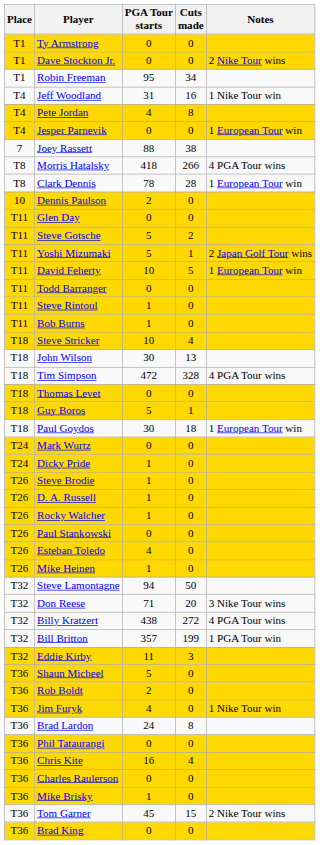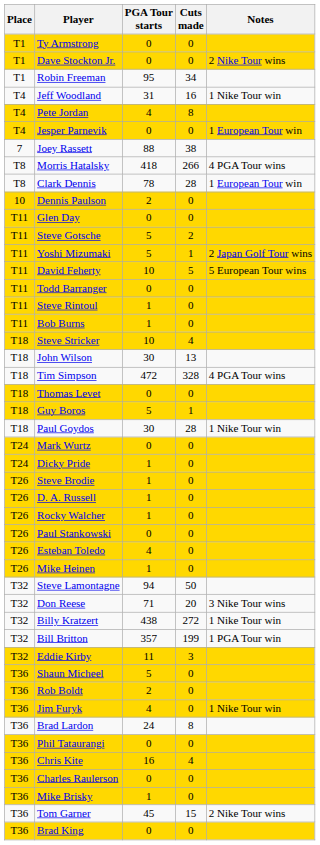 <table class="wikitable sortable" style="text-align:center">
 <tr>
 <th>Place</th>
 <th>Player</th>
 <th>PGA Tour<br>starts</th>
 <th>Cuts<br>made</th>
 <th>Notes</th>
 </tr>
 <tr style="background:#FFD800;">
 <td>T1</td>
 <td align=left> <a href='#'>Ty Armstrong</a></td>
 <td>0</td>
 <td>0</td>
 <td align=left></td>
 </tr>
 <tr style="background:#FFD800;">
 <td>T1</td>
 <td align=left> <a href='#'>Dave Stockton Jr.</a></td>
 <td>0</td>
 <td>0</td>
 <td align=left>2 <a href='#'>Nike Tour</a> wins</td>
 </tr>
 <tr>
 <td>T1</td>
 <td align=left> <a href='#'>Robin Freeman</a></td>
 <td>95</td>
 <td>34</td>
 <td align=left></td>
 </tr>
 <tr>
 <td>T4</td>
 <td align=left> <a href='#'>Jeff Woodland</a></td>
 <td>31</td>
 <td>16</td>
 <td align=left>1 Nike Tour win</td>
 </tr>
 <tr style="background:#FFD800;">
 <td>T4</td>
 <td align=left> <a href='#'>Pete Jordan</a></td>
 <td>4</td>
 <td>8</td>
 <td align=left></td>
 </tr>
 <tr style="background:#FFD800;">
 <td>T4</td>
 <td align=left> <a href='#'>Jesper Parnevik</a></td>
 <td>0</td>
 <td>0</td>
 <td align=left>1 <a href='#'>European Tour</a> win</td>
 </tr>
 <tr>
 <td>7</td>
 <td align=left> <a href='#'>Joey Rassett</a></td>
 <td>88</td>
 <td>38</td>
 <td align=left></td>
 </tr>
 <tr>
 <td>T8</td>
 <td align=left> <a href='#'>Morris Hatalsky</a></td>
 <td>418</td>
 <td>266</td>
 <td align=left>4 PGA Tour wins</td>
 </tr>
 <tr>
 <td>T8</td>
 <td align=left> <a href='#'>Clark Dennis</a></td>
 <td>78</td>
 <td>28</td>
 <td align=left>1 <a href='#'>European Tour</a> win</td>
 </tr>
 <tr style="background:#FFD800;">
 <td>10</td>
 <td align=left> <a href='#'>Dennis Paulson</a></td>
 <td>2</td>
 <td>0</td>
 <td align=left></td>
 </tr>
 <tr style="background:#FFD800;">
 <td>T11</td>
 <td align=left> <a href='#'>Glen Day</a></td>
 <td>0</td>
 <td>0</td>
 <td align=left></td>
 </tr>
 <tr style="background:#FFD800;">
 <td>T11</td>
 <td align=left> <a href='#'>Steve Gotsche</a></td>
 <td>5</td>
 <td>2</td>
 <td align=left></td>
 </tr>
 <tr style="background:#FFD800;">
 <td>T11</td>
 <td align=left> <a href='#'>Yoshi Mizumaki</a></td>
 <td>5</td>
 <td>1</td>
 <td align=left>2 <a href='#'>Japan Golf Tour</a> wins</td>
 </tr>
 <tr style="background:#FFD800;">
 <td>T11</td>
 <td align=left> <a href='#'>David Feherty</a></td>
 <td>10</td>
 <td>5</td>
-<td align=left>1 <a href='#'>European Tour</a> win</td>
+<td align=left>5 European Tour wins</td>
 </tr>
 <tr style="background:#FFD800;">
 <td>T11</td>
 <td align=left> <a href='#'>Todd Barranger</a></td>
 <td>0</td>
 <td>0</td>
 <td align=left></td>
 </tr>
 <tr style="background:#FFD800;">
 <td>T11</td>
 <td align=left> <a href='#'>Steve Rintoul</a></td>
 <td>1</td>
 <td>0</td>
 <td align=left></td>
 </tr>
 <tr style="background:#FFD800;">
 <td>T11</td>
 <td align=left> <a href='#'>Bob Burns</a></td>
 <td>1</td>
 <td>0</td>
 <td align=left></td>
 </tr>
 <tr style="background:#FFD800;">
 <td>T18</td>
 <td align=left> <a href='#'>Steve Stricker</a></td>
 <td>10</td>
 <td>4</td>
 <td align=left></td>
 </tr>
 <tr>
 <td>T18</td>
 <td align=left> <a href='#'>John Wilson</a></td>
 <td>30</td>
 <td>13</td>
 <td align=left></td>
 </tr>
 <tr>
 <td>T18</td>
 <td align=left> <a href='#'>Tim Simpson</a></td>
 <td>472</td>
 <td>328</td>
 <td align=left>4 PGA Tour wins</td>
 </tr>
 <tr style="background:#FFD800;">
 <td>T18</td>
 <td align=left> <a href='#'>Thomas Levet</a></td>
 <td>0</td>
 <td>0</td>
 <td align=left></td>
 </tr>
 <tr style="background:#FFD800;">
 <td>T18</td>
 <td align=left> <a href='#'>Guy Boros</a></td>
 <td>5</td>
 <td>1</td>
 <td align=left></td>
 </tr>
 <tr>
 <td>T18</td>
 <td align=left> <a href='#'>Paul Goydos</a></td>
 <td>30</td>
-<td>18</td>
-<td align=left>1 <a href='#'>European Tour</a> win</td>
+<td>28</td>
+<td align=left>1 Nike Tour win</td>
 </tr>
 <tr style="background:#FFD800;">
 <td>T24</td>
 <td align=left> <a href='#'>Mark Wurtz</a></td>
 <td>0</td>
 <td>0</td>
 <td align=left></td>
 </tr>
 <tr style="background:#FFD800;">
 <td>T24</td>
 <td align=left> <a href='#'>Dicky Pride</a></td>
 <td>1</td>
 <td>0</td>
 <td align=left></td>
 </tr>
 <tr style="background:#FFD800;">
 <td>T26</td>
 <td align=left> <a href='#'>Steve Brodie</a></td>
 <td>1</td>
 <td>0</td>
 <td align=left></td>
 </tr>
 <tr style="background:#FFD800;">
 <td>T26</td>
 <td align=left> <a href='#'>D. A. Russell</a></td>
 <td>1</td>
 <td>0</td>
 <td align=left></td>
 </tr>
 <tr style="background:#FFD800;">
 <td>T26</td>
 <td align=left> <a href='#'>Rocky Walcher</a></td>
 <td>1</td>
 <td>0</td>
 <td align=left></td>
 </tr>
 <tr style="background:#FFD800;">
 <td>T26</td>
 <td align=left> <a href='#'>Paul Stankowski</a></td>
 <td>0</td>
 <td>0</td>
 <td align=left></td>
 </tr>
 <tr style="background:#FFD800;">
 <td>T26</td>
 <td align=left> <a href='#'>Esteban Toledo</a></td>
 <td>4</td>
 <td>0</td>
 <td align=left></td>
 </tr>
 <tr style="background:#FFD800;">
 <td>T26</td>
 <td align=left> <a href='#'>Mike Heinen</a></td>
 <td>1</td>
 <td>0</td>
 <td align=left></td>
 </tr>
 <tr>
 <td>T32</td>
 <td align=left> <a href='#'>Steve Lamontagne</a></td>
 <td>94</td>
 <td>50</td>
 <td align=left></td>
 </tr>
 <tr>
 <td>T32</td>
 <td align=left> <a href='#'>Don Reese</a></td>
 <td>71</td>
 <td>20</td>
 <td align=left>3 Nike Tour wins</td>
 </tr>
 <tr>
 <td>T32</td>
 <td align=left> <a href='#'>Billy Kratzert</a></td>
 <td>438</td>
 <td>272</td>
-<td align=left>4 PGA Tour wins</td>
+<td align=left>1 Nike Tour win</td>
 </tr>
 <tr>
 <td>T32</td>
 <td align=left> <a href='#'>Bill Britton</a></td>
 <td>357</td>
 <td>199</td>
 <td align=left>1 PGA Tour win</td>
 </tr>
 <tr style="background:#FFD800;">
 <td>T32</td>
 <td align=left> <a href='#'>Eddie Kirby</a></td>
 <td>11</td>
 <td>3</td>
 <td align=left></td>
 </tr>
 <tr style="background:#FFD800;">
 <td>T36</td>
 <td align=left> <a href='#'>Shaun Micheel</a></td>
 <td>5</td>
 <td>0</td>
 <td align=left></td>
 </tr>
 <tr style="background:#FFD800;">
 <td>T36</td>
 <td align=left> <a href='#'>Rob Boldt</a></td>
 <td>2</td>
 <td>0</td>
 <td align=left></td>
 </tr>
 <tr style="background:#FFD800;">
 <td>T36</td>
 <td align=left> <a href='#'>Jim Furyk</a></td>
 <td>4</td>
 <td>0</td>
 <td align=left>1 Nike Tour win</td>
 </tr>
 <tr>
 <td>T36</td>
 <td align=left> <a href='#'>Brad Lardon</a></td>
 <td>24</td>
 <td>8</td>
 <td align=left></td>
 </tr>
 <tr style="background:#FFD800;">
 <td>T36</td>
 <td align=left> <a href='#'>Phil Tataurangi</a></td>
 <td>0</td>
 <td>0</td>
 <td align=left></td>
 </tr>
 <tr style="background:#FFD800;">
 <td>T36</td>
 <td align=left> <a href='#'>Chris Kite</a></td>
 <td>16</td>
 <td>4</td>
 <td align=left></td>
 </tr>
 <tr style="background:#FFD800;">
 <td>T36</td>
 <td align=left> <a href='#'>Charles Raulerson</a></td>
 <td>0</td>
 <td>0</td>
 <td align=left></td>
 </tr>
 <tr style="background:#FFD800;">
 <td>T36</td>
 <td align=left> <a href='#'>Mike Brisky</a></td>
 <td>1</td>
 <td>0</td>
 <td align=left></td>
 </tr>
 <tr>
 <td>T36</td>
 <td align=left> <a href='#'>Tom Garner</a></td>
 <td>45</td>
 <td>15</td>
 <td align=left>2 Nike Tour wins</td>
 </tr>
 <tr style="background:#FFD800;">
 <td>T36</td>
 <td align=left> <a href='#'>Brad King</a></td>
 <td>0</td>
 <td>0</td>
 <td align=left></td>
 </tr>
 </table>
